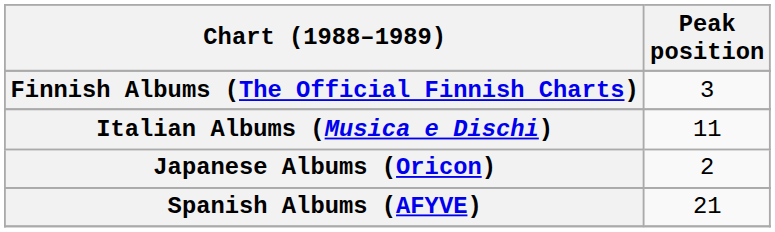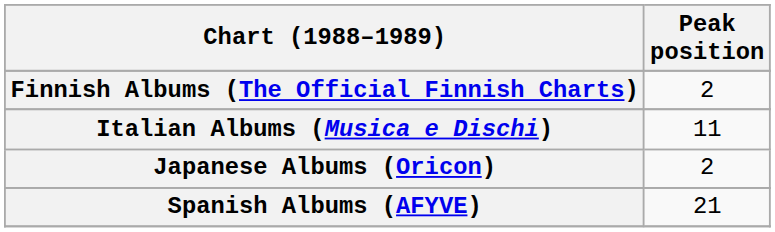 <table class="wikitable sortable plainrowheaders" style="text-align:center">
 <tr>
 <th scope="col">Chart (1988–1989)</th>
 <th scope="col">Peak<br> position</th>
 </tr>
 <tr>
 </tr>
 <tr>
 </tr>
 <tr>
 </tr>
 <tr>
 </tr>
 <tr>
 <th scope="row">Finnish Albums (<a href='#'>The Official Finnish Charts</a>)</th>
-<td align="center">3</td>
+<td align="center">2</td>
 </tr>
 <tr>
 </tr>
 <tr>
 <th scope="row">Italian Albums (<em><a href='#'>Musica e Dischi</a></em>)</th>
 <td align="center">11</td>
 </tr>
 <tr>
 <th scope="row">Japanese Albums (<a href='#'>Oricon</a>)</th>
 <td>2</td>
 </tr>
 <tr>
 </tr>
 <tr>
 </tr>
 <tr>
 <th scope="row">Spanish Albums (<a href='#'>AFYVE</a>)</th>
 <td align="center">21</td>
 </tr>
 <tr>
 </tr>
 <tr>
 </tr>
 <tr>
 </tr>
 <tr>
 </tr>
 </table>
